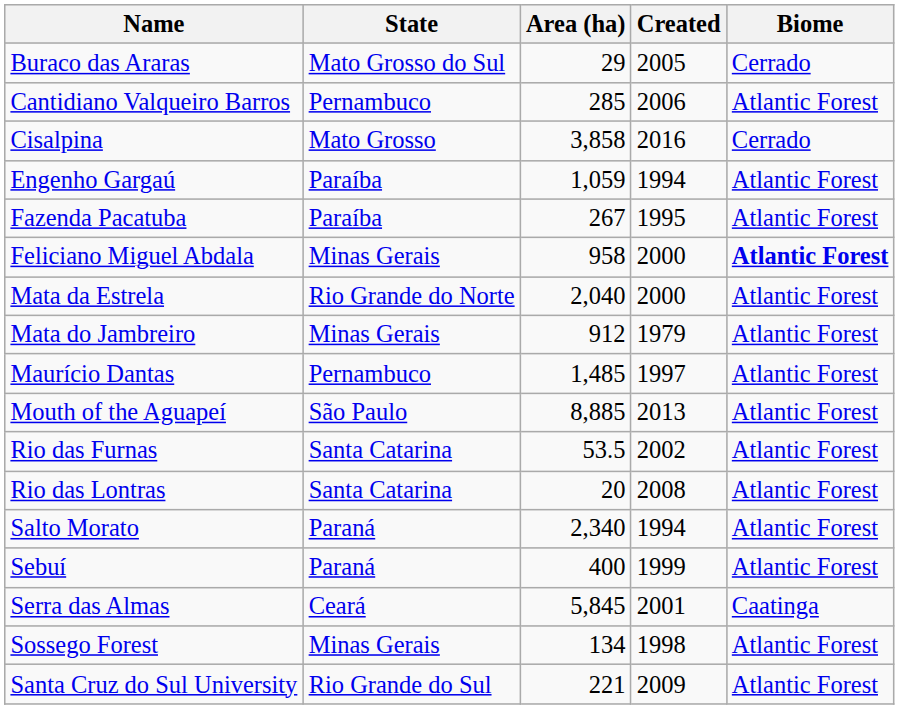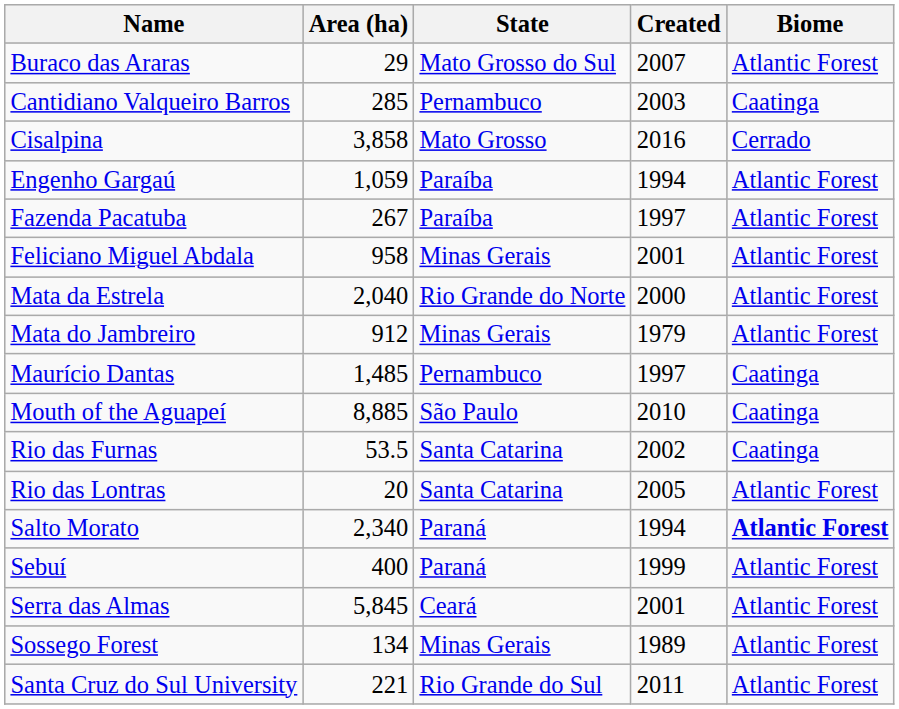 <table class="wikitable sortable">
 <tr>
 <th>Name</th>
+<th>Area (ha)</th>
 <th>State</th>
-<th>Area (ha)</th>
 <th>Created</th>
 <th>Biome</th>
 </tr>
 <tr>
 <td><a href='#'>Buraco das Araras</a></td>
+<td style="text-align:right;">29</td>
 <td><a href='#'>Mato Grosso do Sul</a></td>
-<td style="text-align:right;">29</td>
-<td>2005</td>
-<td><a href='#'>Cerrado</a></td>
+<td>2007</td>
+<td><a href='#'>Atlantic Forest</a></td>
 </tr>
 <tr>
 <td><a href='#'>Cantidiano Valqueiro Barros</a></td>
+<td style="text-align:right;">285</td>
 <td><a href='#'>Pernambuco</a></td>
-<td style="text-align:right;">285</td>
-<td>2006</td>
-<td><a href='#'>Atlantic Forest</a></td>
+<td>2003</td>
+<td><a href='#'>Caatinga</a></td>
 </tr>
 <tr>
 <td><a href='#'>Cisalpina</a></td>
+<td style="text-align:right;">3,858</td>
 <td><a href='#'>Mato Grosso</a></td>
-<td style="text-align:right;">3,858</td>
 <td>2016</td>
 <td><a href='#'>Cerrado</a></td>
 </tr>
 <tr>
 <td><a href='#'>Engenho Gargaú</a></td>
+<td style="text-align:right;">1,059</td>
 <td><a href='#'>Paraíba</a></td>
-<td style="text-align:right;">1,059</td>
 <td>1994</td>
 <td><a href='#'>Atlantic Forest</a></td>
 </tr>
 <tr>
 <td><a href='#'>Fazenda Pacatuba</a></td>
+<td style="text-align:right;">267</td>
 <td><a href='#'>Paraíba</a></td>
-<td style="text-align:right;">267</td>
-<td>1995</td>
+<td>1997</td>
 <td><a href='#'>Atlantic Forest</a></td>
 </tr>
 <tr>
 <td><a href='#'>Feliciano Miguel Abdala</a></td>
+<td style="text-align:right;">958</td>
 <td><a href='#'>Minas Gerais</a></td>
-<td style="text-align:right;">958</td>
-<td>2000</td>
-<td><strong><a href='#'>Atlantic Forest</a></strong></td>
+<td>2001</td>
+<td><a href='#'>Atlantic Forest</a></td>
 </tr>
 <tr>
 <td><a href='#'>Mata da Estrela</a></td>
+<td style="text-align:right;">2,040</td>
 <td><a href='#'>Rio Grande do Norte</a></td>
-<td style="text-align:right;">2,040</td>
 <td>2000</td>
 <td><a href='#'>Atlantic Forest</a></td>
 </tr>
 <tr>
 <td><a href='#'>Mata do Jambreiro</a></td>
+<td style="text-align:right;">912</td>
 <td><a href='#'>Minas Gerais</a></td>
-<td style="text-align:right;">912</td>
 <td>1979</td>
 <td><a href='#'>Atlantic Forest</a></td>
 </tr>
 <tr>
 <td><a href='#'>Maurício Dantas</a></td>
+<td style="text-align:right;">1,485</td>
 <td><a href='#'>Pernambuco</a></td>
-<td style="text-align:right;">1,485</td>
 <td>1997</td>
-<td><a href='#'>Atlantic Forest</a></td>
+<td><a href='#'>Caatinga</a></td>
 </tr>
 <tr>
 <td><a href='#'>Mouth of the Aguapeí</a></td>
+<td style="text-align:right;">8,885</td>
 <td><a href='#'>São Paulo</a></td>
-<td style="text-align:right;">8,885</td>
-<td>2013</td>
-<td><a href='#'>Atlantic Forest</a></td>
+<td>2010</td>
+<td><a href='#'>Caatinga</a></td>
 </tr>
 <tr>
 <td><a href='#'>Rio das Furnas</a></td>
+<td style="text-align:right;">53.5</td>
 <td><a href='#'>Santa Catarina</a></td>
-<td style="text-align:right;">53.5</td>
 <td>2002</td>
-<td><a href='#'>Atlantic Forest</a></td>
+<td><a href='#'>Caatinga</a></td>
 </tr>
 <tr>
 <td><a href='#'>Rio das Lontras</a></td>
+<td style="text-align:right;">20</td>
 <td><a href='#'>Santa Catarina</a></td>
-<td style="text-align:right;">20</td>
-<td>2008</td>
+<td>2005</td>
 <td><a href='#'>Atlantic Forest</a></td>
 </tr>
 <tr>
 <td><a href='#'>Salto Morato</a></td>
+<td style="text-align:right;">2,340</td>
 <td><a href='#'>Paraná</a></td>
-<td style="text-align:right;">2,340</td>
 <td>1994</td>
-<td><a href='#'>Atlantic Forest</a></td>
+<td><strong><a href='#'>Atlantic Forest</a></strong></td>
 </tr>
 <tr>
 <td><a href='#'>Sebuí</a></td>
+<td style="text-align:right;">400</td>
 <td><a href='#'>Paraná</a></td>
-<td style="text-align:right;">400</td>
 <td>1999</td>
 <td><a href='#'>Atlantic Forest</a></td>
 </tr>
 <tr>
 <td><a href='#'>Serra das Almas</a></td>
+<td style="text-align:right;">5,845</td>
 <td><a href='#'>Ceará</a></td>
-<td style="text-align:right;">5,845</td>
 <td>2001</td>
-<td><a href='#'>Caatinga</a></td>
+<td><a href='#'>Atlantic Forest</a></td>
 </tr>
 <tr>
 <td><a href='#'>Sossego Forest</a></td>
+<td style="text-align:right;">134</td>
 <td><a href='#'>Minas Gerais</a></td>
-<td style="text-align:right;">134</td>
-<td>1998</td>
+<td>1989</td>
 <td><a href='#'>Atlantic Forest</a></td>
 </tr>
 <tr>
 <td><a href='#'>Santa Cruz do Sul University</a></td>
+<td style="text-align:right;">221</td>
 <td><a href='#'>Rio Grande do Sul</a></td>
-<td style="text-align:right;">221</td>
-<td>2009</td>
+<td>2011</td>
 <td><a href='#'>Atlantic Forest</a></td>
 </tr>
 </table>
